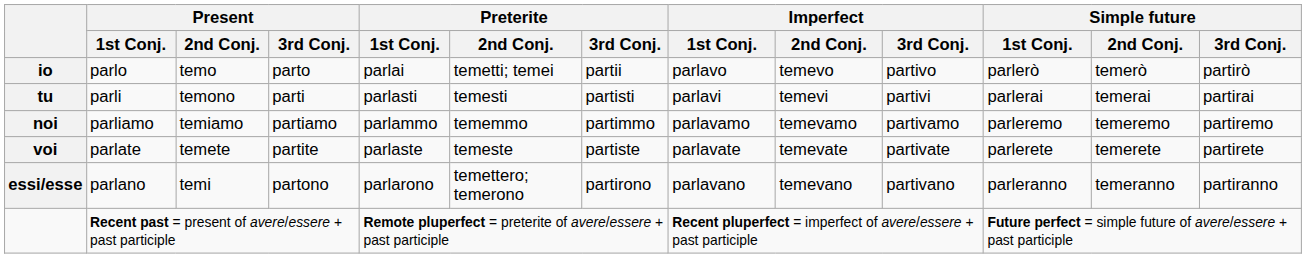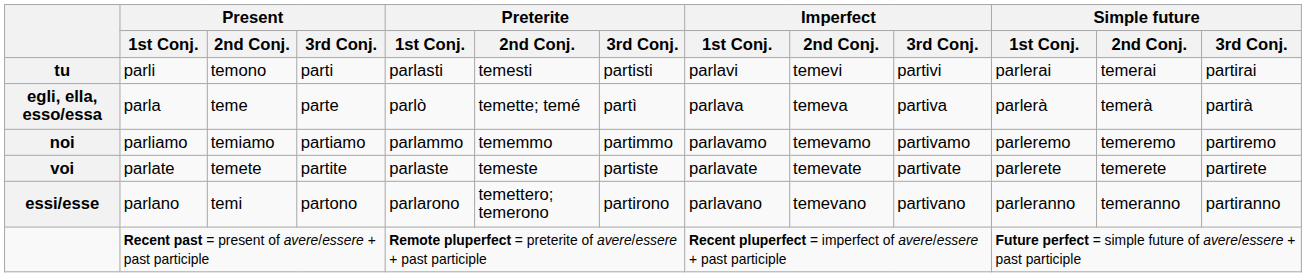 <table class="wikitable collapsible autocollapse" border="1">
 <tr>
 <th rowspan="2"></th>
 <th style="text-align: center;" colspan="3"><strong>Present</strong></th>
 <th style="text-align: center;" colspan="3"><strong>Preterite</strong></th>
 <th style="text-align: center;" colspan="3"><strong>Imperfect</strong></th>
 <th style="text-align: center;" colspan="3"><strong>Simple future</strong></th>
 </tr>
 <tr>
 <th>1st Conj.</th>
 <th>2nd Conj.</th>
 <th>3rd Conj.</th>
 <th>1st Conj.</th>
 <th>2nd Conj.</th>
 <th>3rd Conj.</th>
 <th>1st Conj.</th>
 <th>2nd Conj.</th>
 <th>3rd Conj.</th>
 <th>1st Conj.</th>
 <th>2nd Conj.</th>
 <th>3rd Conj.</th>
 </tr>
 <tr>
-<th>io</th>
-<td>parlo</td>
-<td>temo</td>
-<td>parto</td>
-<td>parlai</td>
-<td>temetti; temei</td>
-<td>partii</td>
-<td>parlavo</td>
-<td>temevo</td>
-<td>partivo</td>
-<td>parlerò</td>
-<td>temerò</td>
-<td>partirò</td>
-</tr>
-<tr>
 <th>tu</th>
 <td>parli</td>
 <td>temono</td>
 <td>parti</td>
 <td>parlasti</td>
 <td>temesti</td>
 <td>partisti</td>
 <td>parlavi</td>
 <td>temevi</td>
 <td>partivi</td>
 <td>parlerai</td>
 <td>temerai</td>
 <td>partirai</td>
+</tr>
+<tr>
+<th>egli, ella, esso/essa</th>
+<td>parla</td>
+<td>teme</td>
+<td>parte</td>
+<td>parlò</td>
+<td>temette; temé</td>
+<td>partì</td>
+<td>parlava</td>
+<td>temeva</td>
+<td>partiva</td>
+<td>parlerà</td>
+<td>temerà</td>
+<td>partirà</td>
 </tr>
 <tr>
 <th>noi</th>
 <td>parliamo</td>
 <td>temiamo</td>
 <td>partiamo</td>
 <td>parlammo</td>
 <td>tememmo</td>
 <td>partimmo</td>
 <td>parlavamo</td>
 <td>temevamo</td>
 <td>partivamo</td>
 <td>parleremo</td>
 <td>temeremo</td>
 <td>partiremo</td>
 </tr>
 <tr>
 <th>voi</th>
 <td>parlate</td>
 <td>temete</td>
 <td>partite</td>
 <td>parlaste</td>
 <td>temeste</td>
 <td>partiste</td>
 <td>parlavate</td>
 <td>temevate</td>
 <td>partivate</td>
 <td>parlerete</td>
 <td>temerete</td>
 <td>partirete</td>
 </tr>
 <tr>
 <th>essi/esse</th>
 <td>parlano</td>
 <td>temi</td>
 <td>partono</td>
 <td>parlarono</td>
 <td>temettero; temerono</td>
 <td>partirono</td>
 <td>parlavano</td>
 <td>temevano</td>
 <td>partivano</td>
 <td>parleranno</td>
 <td>temeranno</td>
 <td>partiranno</td>
 </tr>
 <tr>
 <td></td>
 <td colspan="3"><small><strong>Recent past</strong> = present of <em>avere</em>/<em>essere</em> + past participle</small></td>
 <td colspan="3"><small><strong>Remote pluperfect</strong> = preterite of <em>avere</em>/<em>essere</em> + past participle</small></td>
 <td colspan="3"><small><strong>Recent pluperfect</strong> = imperfect of <em>avere</em>/<em>essere</em> + past participle</small></td>
 <td colspan="3"><small><strong>Future perfect</strong> = simple future of <em>avere</em>/<em>essere</em> + past participle</small></td>
 </tr>
 </table>
